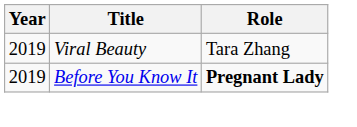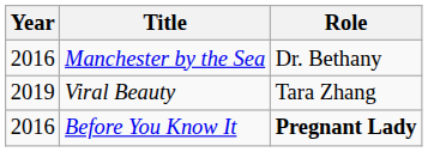 <table class="wikitable sortable">
 <tr>
 <th>Year</th>
 <th>Title</th>
 <th>Role</th>
 </tr>
 <tr>
+<td>2016</td>
+<td><em><a href='#'>Manchester by the Sea</a></em></td>
+<td>Dr. Bethany</td>
+</tr>
+<tr>
 <td>2019</td>
 <td><em>Viral Beauty</em></td>
 <td>Tara Zhang</td>
 </tr>
 <tr>
-<td>2019</td>
+<td>2016</td>
 <td><em><a href='#'>Before You Know It</a></em></td>
 <td><strong>Pregnant Lady</strong></td>
 </tr>
 </table>
